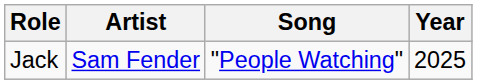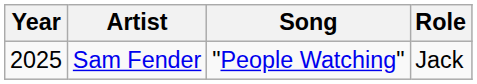 <table class="wikitable sortable">
 <tr>
-<th>Role</th>
+<th>Year</th>
 <th>Artist</th>
 <th>Song</th>
-<th>Year</th>
+<th>Role</th>
 </tr>
 <tr>
-<td>Jack</td>
+<td>2025</td>
 <td><a href='#'>Sam Fender</a></td>
 <td>"<a href='#'>People Watching</a>"</td>
-<td>2025</td>
+<td>Jack</td>
 </tr>
 </table>
